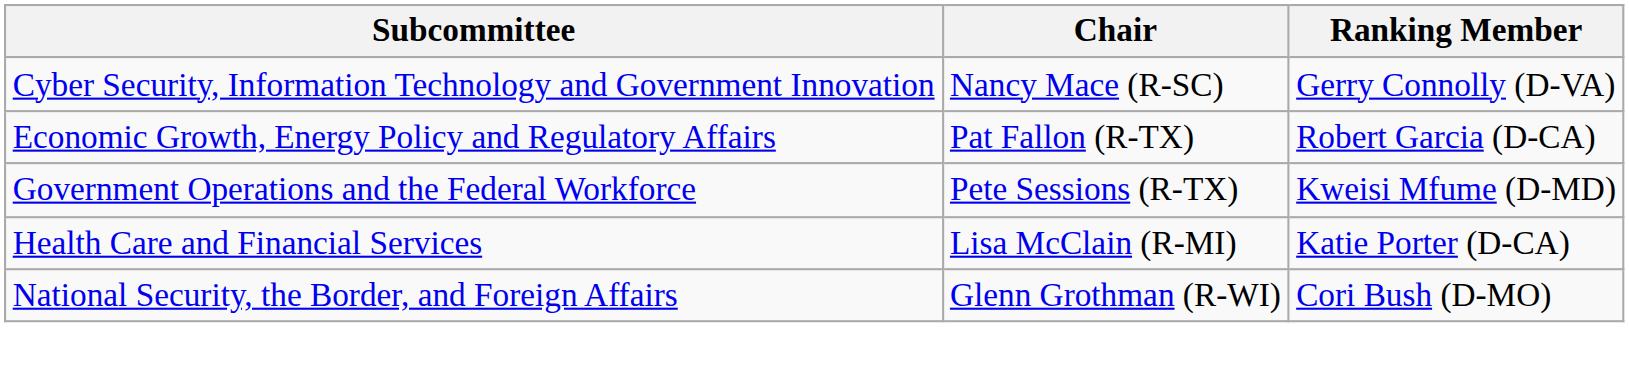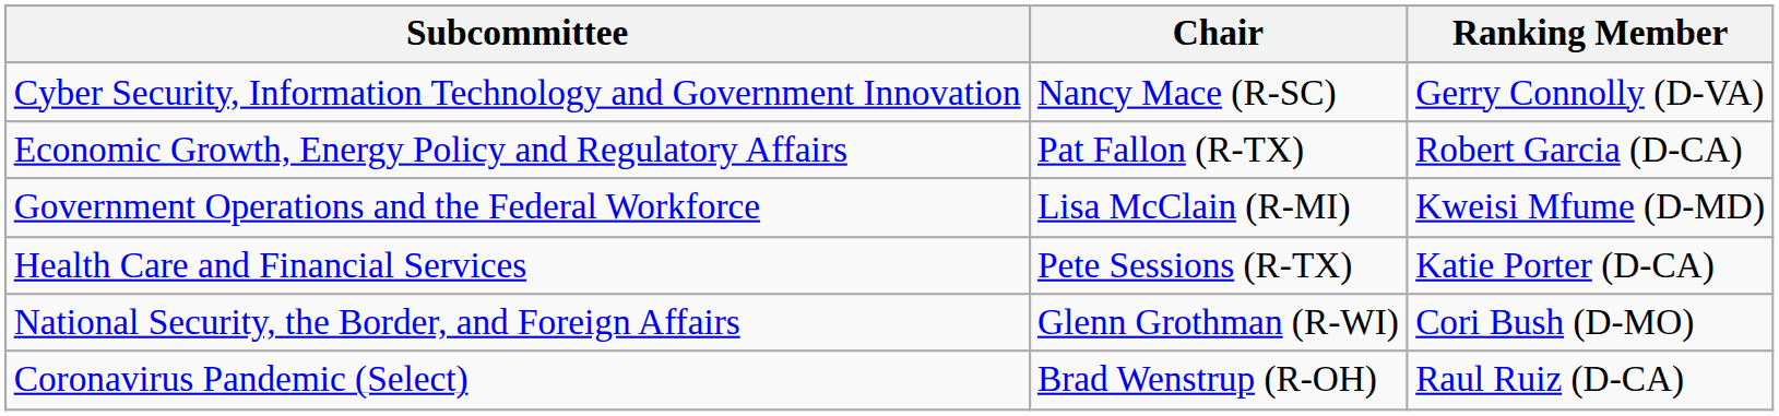 <table class="wikitable">
 <tr>
 <th>Subcommittee</th>
 <th>Chair</th>
 <th>Ranking Member</th>
 </tr>
 <tr>
 <td><a href='#'>Cyber Security, Information Technology and Government Innovation</a></td>
 <td><a href='#'>Nancy Mace</a> (R-SC)</td>
 <td><a href='#'>Gerry Connolly</a> (D-VA)</td>
 </tr>
 <tr>
 <td><a href='#'>Economic Growth, Energy Policy and Regulatory Affairs</a></td>
 <td><a href='#'>Pat Fallon</a> (R-TX)</td>
 <td><a href='#'>Robert Garcia</a> (D-CA)</td>
 </tr>
 <tr>
 <td><a href='#'>Government Operations and the Federal Workforce</a></td>
-<td><a href='#'>Pete Sessions</a> (R-TX)</td>
+<td><a href='#'>Lisa McClain</a> (R-MI)</td>
 <td><a href='#'>Kweisi Mfume</a> (D-MD)</td>
 </tr>
 <tr>
 <td><a href='#'>Health Care and Financial Services</a></td>
-<td><a href='#'>Lisa McClain</a> (R-MI)</td>
+<td><a href='#'>Pete Sessions</a> (R-TX)</td>
 <td><a href='#'>Katie Porter</a> (D-CA)</td>
 </tr>
 <tr>
 <td><a href='#'>National Security, the Border, and Foreign Affairs</a></td>
 <td><a href='#'>Glenn Grothman</a> (R-WI)</td>
 <td><a href='#'>Cori Bush</a> (D-MO)</td>
 </tr>
+<tr>
+<td><a href='#'>Coronavirus Pandemic (Select)</a></td>
+<td><a href='#'>Brad Wenstrup</a> (R-OH)</td>
+<td><a href='#'>Raul Ruiz</a> (D-CA)</td>
+</tr>
 </table>
